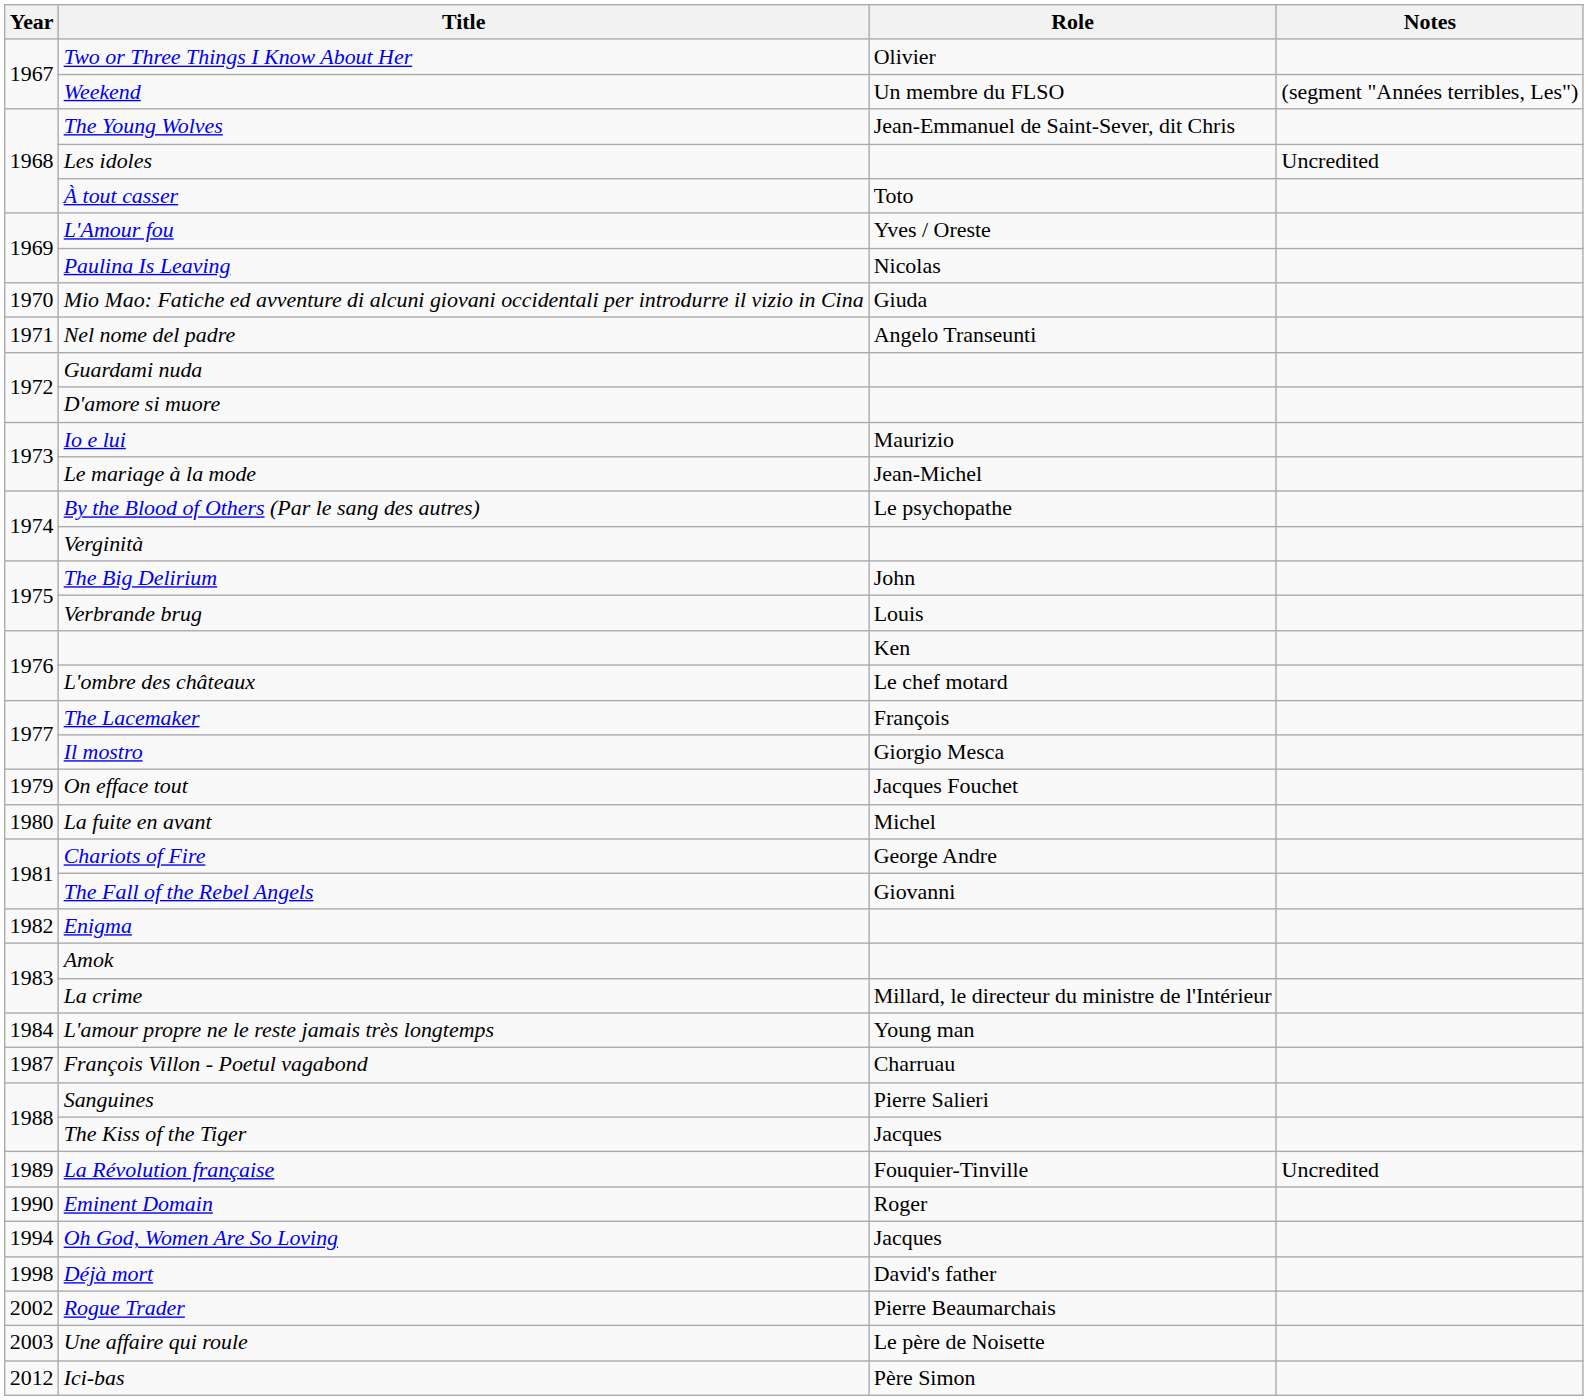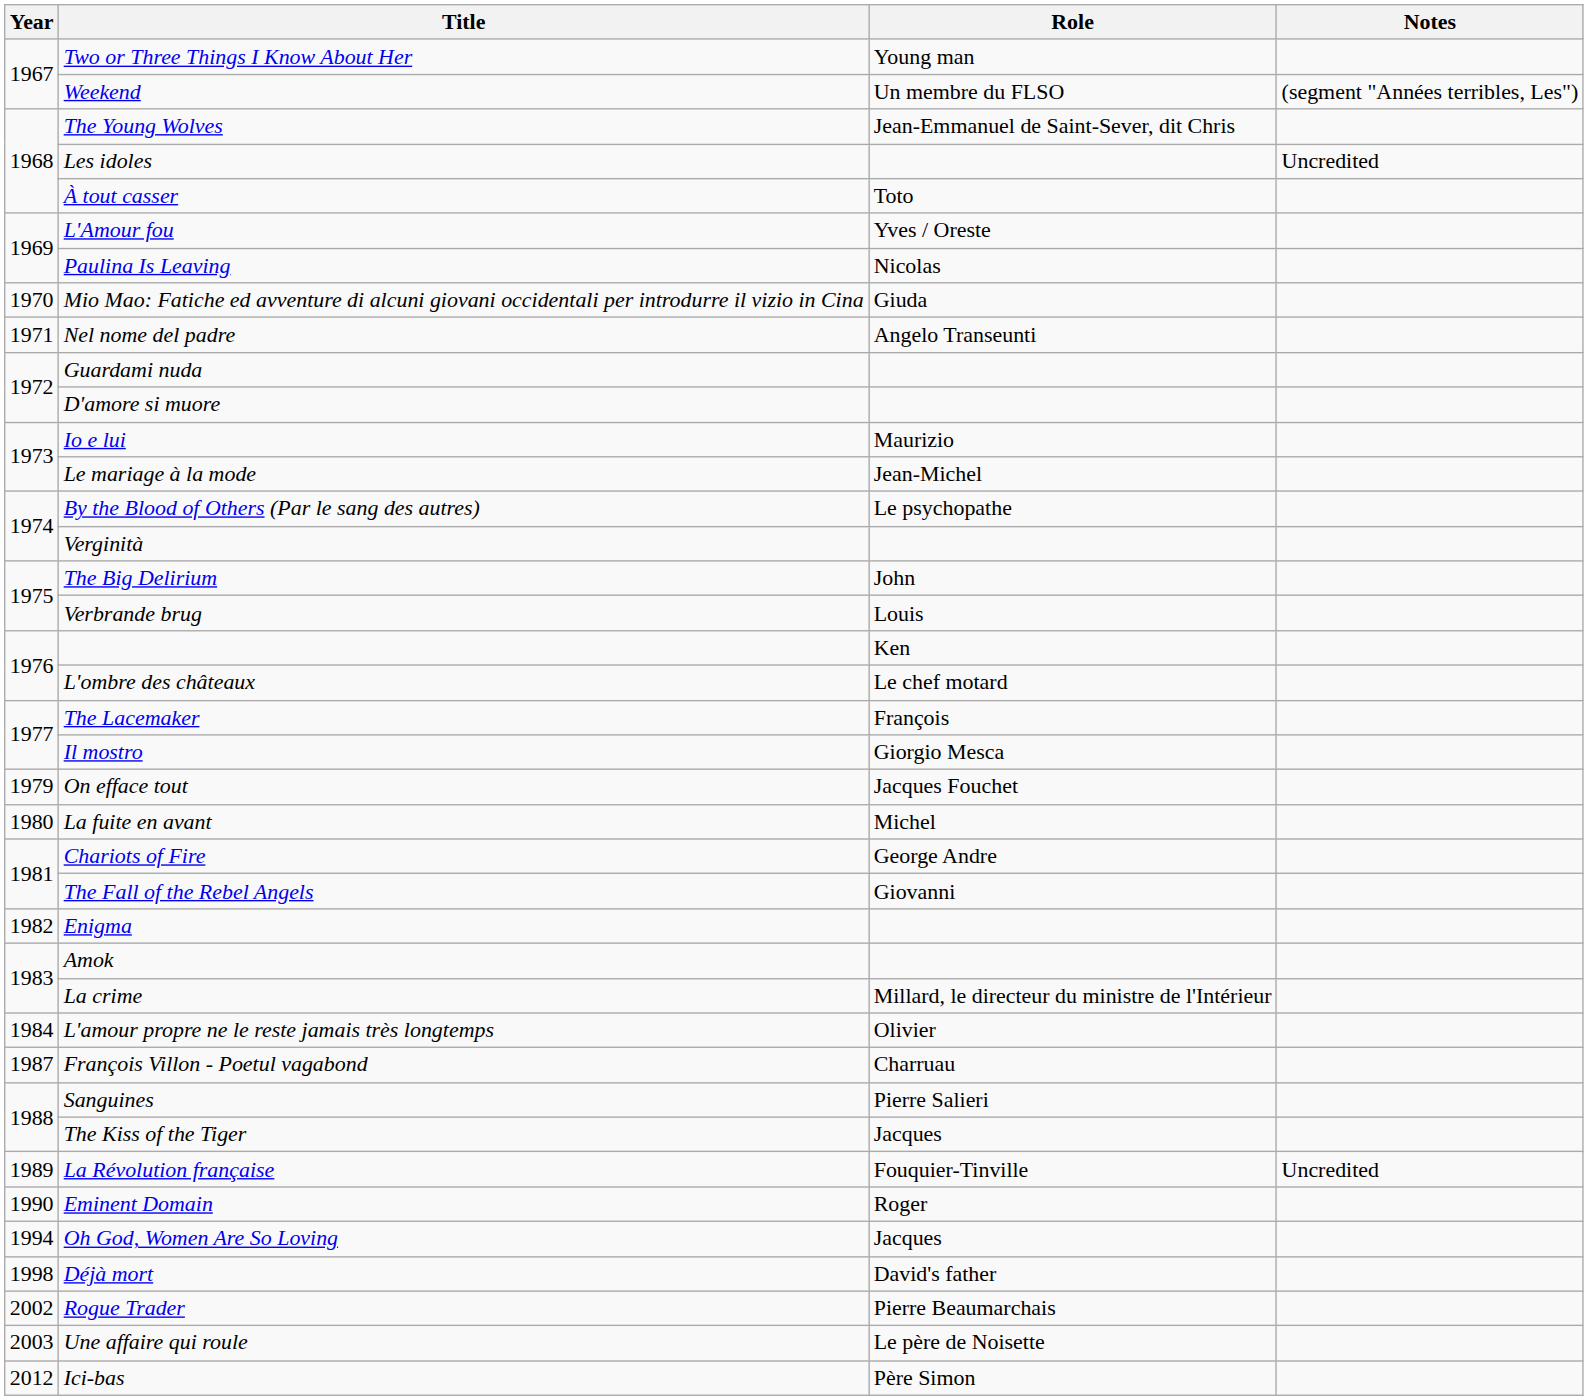 <table class="wikitable sortable">
 <tr>
 <th>Year</th>
 <th>Title</th>
 <th>Role</th>
 <th class="unsortable">Notes</th>
 </tr>
 <tr>
 <td rowspan="2">1967</td>
 <td><em><a href='#'>Two or Three Things I Know About Her</a></em></td>
-<td>Olivier</td>
+<td>Young man</td>
 <td></td>
 </tr>
 <tr>
 <td><em><a href='#'>Weekend</a></em></td>
 <td>Un membre du FLSO</td>
 <td>(segment "Années terribles, Les")</td>
 </tr>
 <tr>
 <td rowspan="3">1968</td>
 <td><em><a href='#'>The Young Wolves</a></em></td>
 <td>Jean-Emmanuel de Saint-Sever, dit Chris</td>
 <td></td>
 </tr>
 <tr>
 <td><em>Les idoles</em></td>
 <td></td>
 <td>Uncredited</td>
 </tr>
 <tr>
 <td><em><a href='#'>À tout casser</a></em></td>
 <td>Toto</td>
 <td></td>
 </tr>
 <tr>
 <td rowspan="2">1969</td>
 <td><em><a href='#'>L'Amour fou</a></em></td>
 <td>Yves / Oreste</td>
 <td></td>
 </tr>
 <tr>
 <td><em><a href='#'>Paulina Is Leaving</a></em></td>
 <td>Nicolas</td>
 <td></td>
 </tr>
 <tr>
 <td>1970</td>
 <td><em>Mio Mao: Fatiche ed avventure di alcuni giovani occidentali per introdurre il vizio in Cina</em></td>
 <td>Giuda</td>
 <td></td>
 </tr>
 <tr>
 <td>1971</td>
 <td><em>Nel nome del padre</em></td>
 <td>Angelo Transeunti</td>
 <td></td>
 </tr>
 <tr>
 <td rowspan="2">1972</td>
 <td><em>Guardami nuda</em></td>
 <td></td>
 <td></td>
 </tr>
 <tr>
 <td><em>D'amore si muore</em></td>
 <td></td>
 <td></td>
 </tr>
 <tr>
 <td rowspan="2">1973</td>
 <td><em><a href='#'>Io e lui</a></em></td>
 <td>Maurizio</td>
 <td></td>
 </tr>
 <tr>
 <td><em>Le mariage à la mode</em></td>
 <td>Jean-Michel</td>
 <td></td>
 </tr>
 <tr>
 <td rowspan="2">1974</td>
 <td><em><a href='#'>By the Blood of Others</a> (Par le sang des autres)</em></td>
 <td>Le psychopathe</td>
 <td></td>
 </tr>
 <tr>
 <td><em>Verginità</em></td>
 <td></td>
 <td></td>
 </tr>
 <tr>
 <td rowspan="2">1975</td>
 <td><em><a href='#'>The Big Delirium</a></em></td>
 <td>John</td>
 <td></td>
 </tr>
 <tr>
 <td><em>Verbrande brug</em></td>
 <td>Louis</td>
 <td></td>
 </tr>
 <tr>
 <td rowspan="2">1976</td>
 <td><em></em></td>
 <td>Ken</td>
 <td></td>
 </tr>
 <tr>
 <td><em>L'ombre des châteaux</em></td>
 <td>Le chef motard</td>
 <td></td>
 </tr>
 <tr>
 <td rowspan="2">1977</td>
 <td><em><a href='#'>The Lacemaker</a></em></td>
 <td>François</td>
 <td></td>
 </tr>
 <tr>
 <td><em><a href='#'>Il mostro</a></em></td>
 <td>Giorgio Mesca</td>
 <td></td>
 </tr>
 <tr>
 <td>1979</td>
 <td><em>On efface tout</em></td>
 <td>Jacques Fouchet</td>
 <td></td>
 </tr>
 <tr>
 <td>1980</td>
 <td><em>La fuite en avant</em></td>
 <td>Michel</td>
 <td></td>
 </tr>
 <tr>
 <td rowspan="2">1981</td>
 <td><em><a href='#'>Chariots of Fire</a></em></td>
 <td>George Andre</td>
 <td></td>
 </tr>
 <tr>
 <td><em><a href='#'>The Fall of the Rebel Angels</a></em></td>
 <td>Giovanni</td>
 <td></td>
 </tr>
 <tr>
 <td>1982</td>
 <td><em><a href='#'>Enigma</a></em></td>
 <td></td>
 <td></td>
 </tr>
 <tr>
 <td rowspan="2">1983</td>
 <td><em>Amok</em></td>
 <td></td>
 <td></td>
 </tr>
 <tr>
 <td><em>La crime</em></td>
 <td>Millard, le directeur du ministre de l'Intérieur</td>
 <td></td>
 </tr>
 <tr>
 <td>1984</td>
 <td><em>L'amour propre ne le reste jamais très longtemps</em></td>
-<td>Young man</td>
+<td>Olivier</td>
 <td></td>
 </tr>
 <tr>
 <td>1987</td>
 <td><em>François Villon - Poetul vagabond</em></td>
 <td>Charruau</td>
 <td></td>
 </tr>
 <tr>
 <td rowspan="2">1988</td>
 <td><em>Sanguines</em></td>
 <td>Pierre Salieri</td>
 <td></td>
 </tr>
 <tr>
 <td><em>The Kiss of the Tiger</em></td>
 <td>Jacques</td>
 <td></td>
 </tr>
 <tr>
 <td>1989</td>
 <td><em><a href='#'>La Révolution française</a></em></td>
 <td>Fouquier-Tinville</td>
 <td>Uncredited</td>
 </tr>
 <tr>
 <td>1990</td>
 <td><em><a href='#'>Eminent Domain</a></em></td>
 <td>Roger</td>
 <td></td>
 </tr>
 <tr>
 <td>1994</td>
 <td><em><a href='#'>Oh God, Women Are So Loving</a></em></td>
 <td>Jacques</td>
 <td></td>
 </tr>
 <tr>
 <td>1998</td>
 <td><em><a href='#'>Déjà mort</a></em></td>
 <td>David's father</td>
 <td></td>
 </tr>
 <tr>
 <td>2002</td>
 <td><em><a href='#'>Rogue Trader</a></em></td>
 <td>Pierre Beaumarchais</td>
 <td></td>
 </tr>
 <tr>
 <td>2003</td>
 <td><em>Une affaire qui roule</em></td>
 <td>Le père de Noisette</td>
 <td></td>
 </tr>
 <tr>
 <td>2012</td>
 <td><em>Ici-bas</em></td>
 <td>Père Simon</td>
 <td></td>
 </tr>
 </table>
